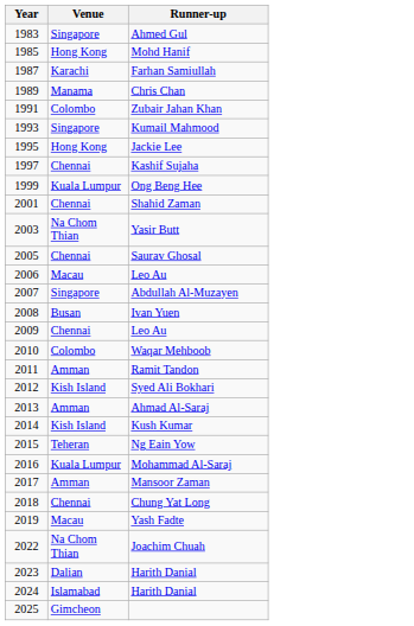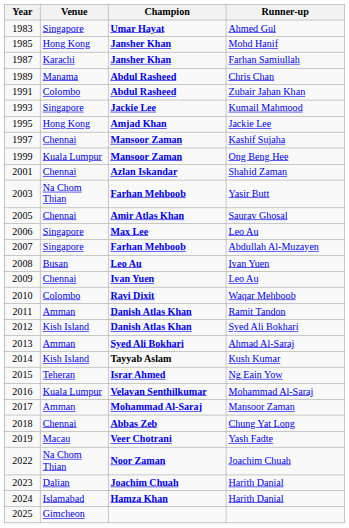 <table class="sortable wikitable">
 <tr>
 <th width=50>Year</th>
 <th width=100>Venue</th>
+<th width=180>Champion</th>
 <th width=180>Runner-up</th>
 </tr>
 <tr>
 <td align=center> 1983</td>
 <td><a href='#'>Singapore</a></td>
+<td> <strong><a href='#'>Umar Hayat</a> </strong></td>
 <td> <a href='#'>Ahmed Gul</a></td>
 </tr>
 <tr>
 <td align=center> 1985</td>
 <td><a href='#'>Hong Kong</a></td>
+<td> <strong><a href='#'>Jansher Khan</a> </strong></td>
 <td> <a href='#'>Mohd Hanif</a></td>
 </tr>
 <tr>
 <td align=center> 1987</td>
 <td><a href='#'>Karachi</a></td>
+<td> <strong><a href='#'>Jansher Khan</a> </strong></td>
 <td> <a href='#'>Farhan Samiullah</a></td>
 </tr>
 <tr>
 <td align=center> 1989</td>
 <td><a href='#'>Manama</a></td>
+<td> <strong><a href='#'>Abdul Rasheed</a></strong></td>
 <td> <a href='#'>Chris Chan</a></td>
 </tr>
 <tr>
 <td align=center> 1991</td>
 <td><a href='#'>Colombo</a></td>
+<td> <strong><a href='#'>Abdul Rasheed</a></strong></td>
 <td> <a href='#'>Zubair Jahan Khan</a></td>
 </tr>
 <tr>
 <td align=center> 1993</td>
 <td><a href='#'>Singapore</a></td>
+<td> <strong><a href='#'>Jackie Lee</a></strong></td>
 <td> <a href='#'>Kumail Mahmood</a></td>
 </tr>
 <tr>
 <td align=center> 1995</td>
 <td><a href='#'>Hong Kong</a></td>
+<td> <strong><a href='#'>Amjad Khan</a></strong></td>
 <td> <a href='#'>Jackie Lee</a></td>
 </tr>
 <tr>
 <td align=center> 1997</td>
 <td><a href='#'>Chennai</a></td>
+<td> <strong><a href='#'>Mansoor Zaman</a> </strong></td>
 <td> <a href='#'>Kashif Sujaha</a></td>
 </tr>
 <tr>
 <td align=center> 1999</td>
 <td><a href='#'>Kuala Lumpur</a></td>
+<td> <strong><a href='#'>Mansoor Zaman</a> </strong></td>
 <td> <a href='#'>Ong Beng Hee</a></td>
 </tr>
 <tr>
 <td align=center> 2001</td>
 <td><a href='#'>Chennai</a></td>
+<td> <strong><a href='#'>Azlan Iskandar</a> </strong></td>
 <td> <a href='#'>Shahid Zaman</a></td>
 </tr>
 <tr>
 <td align=center> 2003</td>
 <td><a href='#'>Na Chom Thian</a></td>
+<td> <strong><a href='#'>Farhan Mehboob</a> </strong></td>
 <td> <a href='#'>Yasir Butt</a></td>
 </tr>
 <tr>
 <td align=center> 2005</td>
 <td><a href='#'>Chennai</a></td>
+<td> <strong><a href='#'>Amir Atlas Khan</a> </strong></td>
 <td> <a href='#'>Saurav Ghosal</a></td>
 </tr>
 <tr>
 <td align=center> 2006</td>
-<td><a href='#'>Macau</a></td>
+<td><a href='#'>Singapore</a></td>
+<td> <strong><a href='#'>Max Lee</a> </strong></td>
 <td> <a href='#'>Leo Au</a></td>
 </tr>
 <tr>
 <td align=center> 2007</td>
 <td><a href='#'>Singapore</a></td>
+<td> <strong><a href='#'>Farhan Mehboob</a> </strong></td>
 <td> <a href='#'>Abdullah Al-Muzayen</a></td>
 </tr>
 <tr>
 <td align=center> 2008</td>
 <td><a href='#'>Busan</a></td>
+<td> <strong><a href='#'>Leo Au</a> </strong></td>
 <td> <a href='#'>Ivan Yuen</a></td>
 </tr>
 <tr>
 <td align=center> 2009</td>
 <td><a href='#'>Chennai</a></td>
+<td> <strong><a href='#'>Ivan Yuen</a> </strong></td>
 <td> <a href='#'>Leo Au</a></td>
 </tr>
 <tr>
 <td align=center> 2010</td>
 <td><a href='#'>Colombo</a></td>
+<td> <strong><a href='#'>Ravi Dixit</a> </strong></td>
 <td> <a href='#'>Waqar Mehboob</a></td>
 </tr>
 <tr>
 <td align=center> 2011</td>
 <td><a href='#'>Amman</a></td>
+<td> <strong><a href='#'>Danish Atlas Khan</a>  </strong></td>
 <td> <a href='#'>Ramit Tandon</a></td>
 </tr>
 <tr>
 <td align=center> 2012</td>
 <td><a href='#'>Kish Island</a></td>
+<td> <strong><a href='#'>Danish Atlas Khan</a> </strong></td>
 <td> <a href='#'>Syed Ali Bokhari</a></td>
 </tr>
 <tr>
 <td align=center> 2013</td>
 <td><a href='#'>Amman</a></td>
+<td> <strong><a href='#'>Syed Ali Bokhari</a></strong></td>
 <td> <a href='#'>Ahmad Al-Saraj</a></td>
 </tr>
 <tr>
 <td align=center> 2014</td>
 <td><a href='#'>Kish Island</a></td>
+<td> <strong>Tayyab Aslam  </strong></td>
 <td> <a href='#'>Kush Kumar</a></td>
 </tr>
 <tr>
 <td align=center> 2015</td>
 <td><a href='#'>Teheran</a></td>
+<td> <strong><a href='#'>Israr Ahmed</a></strong></td>
 <td> <a href='#'>Ng Eain Yow</a></td>
 </tr>
 <tr>
 <td align=center> 2016</td>
 <td><a href='#'>Kuala Lumpur</a></td>
+<td> <strong><a href='#'>Velavan Senthilkumar</a>  </strong></td>
 <td> <a href='#'>Mohammad Al-Saraj</a></td>
 </tr>
 <tr>
 <td align=center> 2017</td>
 <td><a href='#'>Amman</a></td>
+<td> <strong><a href='#'>Mohammad Al-Saraj</a>  </strong></td>
 <td> <a href='#'>Mansoor Zaman</a></td>
 </tr>
 <tr>
 <td align=center> 2018</td>
 <td><a href='#'>Chennai</a></td>
+<td> <strong><a href='#'>Abbas Zeb</a>  </strong></td>
 <td> <a href='#'>Chung Yat Long</a></td>
 </tr>
 <tr>
 <td align=center> 2019</td>
 <td><a href='#'>Macau</a></td>
+<td> <strong><a href='#'>Veer Chotrani</a>  </strong></td>
 <td> <a href='#'>Yash Fadte</a></td>
 </tr>
 <tr>
 <td align=center> 2022</td>
 <td><a href='#'>Na Chom Thian</a></td>
+<td> <strong><a href='#'>Noor Zaman</a></strong></td>
 <td> <a href='#'>Joachim Chuah</a></td>
 </tr>
 <tr>
 <td align=center> 2023</td>
 <td><a href='#'>Dalian</a></td>
+<td> <strong><a href='#'>Joachim Chuah</a></strong></td>
 <td> <a href='#'>Harith Danial</a></td>
 </tr>
 <tr>
 <td align=center> 2024</td>
 <td><a href='#'>Islamabad</a></td>
+<td> <strong><a href='#'>Hamza Khan</a></strong></td>
 <td> <a href='#'>Harith Danial</a></td>
 </tr>
 <tr>
 <td align=center> 2025</td>
 <td><a href='#'>Gimcheon</a></td>
 <td></td>
+<td></td>
 </tr>
 </table>
